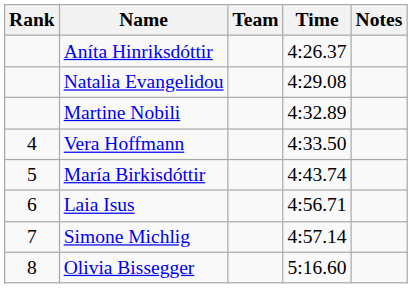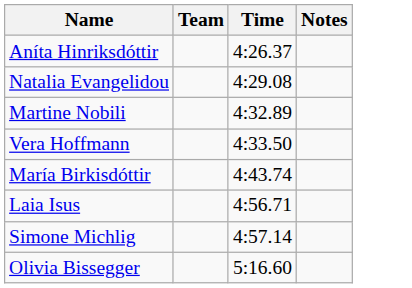 <table class="wikitable sortable" style="text-align:center">
 <tr>
-<th>Rank</th>
 <th>Name</th>
 <th>Team</th>
 <th>Time</th>
 <th>Notes</th>
 </tr>
 <tr>
-<td></td>
 <td align="left"><a href='#'>Aníta Hinriksdóttir</a></td>
 <td align=left></td>
 <td>4:26.37</td>
 <td></td>
 </tr>
 <tr>
-<td></td>
 <td align="left"><a href='#'>Natalia Evangelidou</a></td>
 <td align=left></td>
 <td>4:29.08</td>
 <td></td>
 </tr>
 <tr>
-<td></td>
 <td align="left"><a href='#'>Martine Nobili</a></td>
 <td align=left></td>
 <td>4:32.89</td>
 <td></td>
 </tr>
 <tr>
-<td>4</td>
 <td align="left"><a href='#'>Vera Hoffmann</a></td>
 <td align=left></td>
 <td>4:33.50</td>
 <td></td>
 </tr>
 <tr>
-<td>5</td>
 <td align="left"><a href='#'>María Birkisdóttir</a></td>
 <td align=left></td>
 <td>4:43.74</td>
 <td></td>
 </tr>
 <tr>
-<td>6</td>
 <td align="left"><a href='#'>Laia Isus</a></td>
 <td align=left></td>
 <td>4:56.71</td>
 <td></td>
 </tr>
 <tr>
-<td>7</td>
 <td align="left"><a href='#'>Simone Michlig</a></td>
 <td align=left></td>
 <td>4:57.14</td>
 <td></td>
 </tr>
 <tr>
-<td>8</td>
 <td align="left"><a href='#'>Olivia Bissegger</a></td>
 <td align=left></td>
 <td>5:16.60</td>
 <td></td>
 </tr>
 </table>
